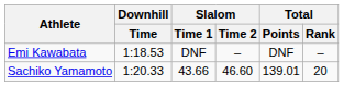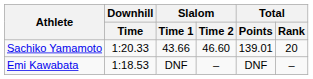 <table class="wikitable" style="font-size:90%">
 <tr>
 <th rowspan="2">Athlete</th>
 <th>Downhill</th>
 <th colspan="2">Slalom</th>
 <th colspan="2">Total</th>
 </tr>
 <tr>
 <th>Time</th>
 <th>Time 1</th>
 <th>Time 2</th>
 <th>Points</th>
 <th>Rank</th>
 </tr>
 <tr>
+<td><a href='#'>Sachiko Yamamoto</a></td>
+<td align="center">1:20.33</td>
+<td align="center">43.66</td>
+<td align="center">46.60</td>
+<td align="center">139.01</td>
+<td align="center">20</td>
+</tr>
+<tr>
 <td><a href='#'>Emi Kawabata</a></td>
 <td align="center">1:18.53</td>
 <td align="center">DNF</td>
 <td align="center">–</td>
 <td align="center">DNF</td>
 <td align="center">–</td>
 </tr>
-<tr>
-<td><a href='#'>Sachiko Yamamoto</a></td>
-<td align="center">1:20.33</td>
-<td align="center">43.66</td>
-<td align="center">46.60</td>
-<td align="center">139.01</td>
-<td align="center">20</td>
-</tr>
 </table>
